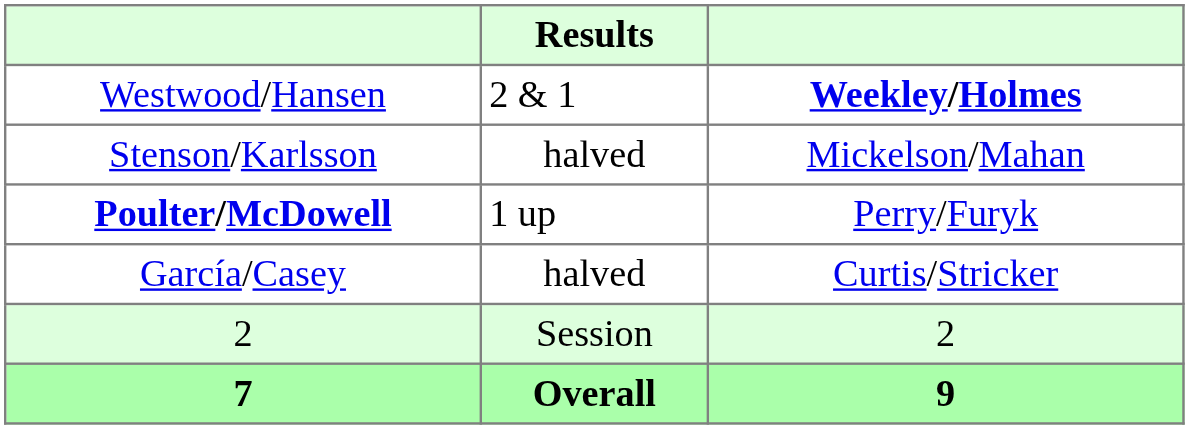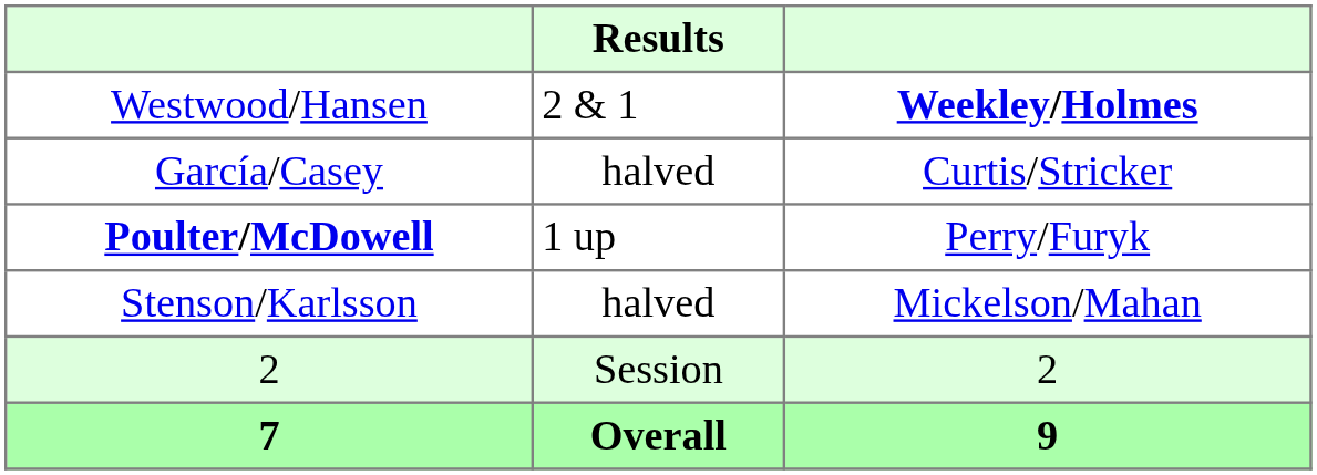 <table border="1" cellpadding="3" style="border-collapse:collapse; text-align:center;">
 <tr style="background:#dfd;">
 <th style="width:12em;"></th>
 <th style="width:5.5em;">Results</th>
 <th style="width:12em;"></th>
 </tr>
 <tr>
 <td><a href='#'>Westwood</a>/<a href='#'>Hansen</a></td>
 <td align=left> 2 & 1</td>
 <td><strong><a href='#'>Weekley</a>/<a href='#'>Holmes</a></strong></td>
 </tr>
 <tr>
-<td><a href='#'>Stenson</a>/<a href='#'>Karlsson</a></td>
+<td><a href='#'>García</a>/<a href='#'>Casey</a></td>
 <td>halved</td>
-<td><a href='#'>Mickelson</a>/<a href='#'>Mahan</a></td>
+<td><a href='#'>Curtis</a>/<a href='#'>Stricker</a></td>
 </tr>
 <tr>
 <td><strong><a href='#'>Poulter</a>/<a href='#'>McDowell</a></strong></td>
 <td align=left> 1 up</td>
 <td><a href='#'>Perry</a>/<a href='#'>Furyk</a></td>
 </tr>
 <tr>
-<td><a href='#'>García</a>/<a href='#'>Casey</a></td>
+<td><a href='#'>Stenson</a>/<a href='#'>Karlsson</a></td>
 <td>halved</td>
-<td><a href='#'>Curtis</a>/<a href='#'>Stricker</a></td>
+<td><a href='#'>Mickelson</a>/<a href='#'>Mahan</a></td>
 </tr>
 <tr style="background:#dfd;">
 <td>2</td>
 <td>Session</td>
 <td>2</td>
 </tr>
 <tr style="background:#afa;">
 <th>7</th>
 <th>Overall</th>
 <th>9</th>
 </tr>
 </table>
